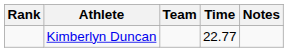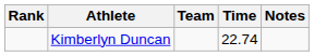 <table class="wikitable sortable">
 <tr>
 <th>Rank</th>
 <th>Athlete</th>
 <th>Team</th>
 <th>Time</th>
 <th>Notes</th>
 </tr>
 <tr>
 <td align=center></td>
 <td><a href='#'>Kimberlyn Duncan</a></td>
 <td></td>
-<td>22.77</td>
+<td>22.74</td>
 <td></td>
 </tr>
 </table>
